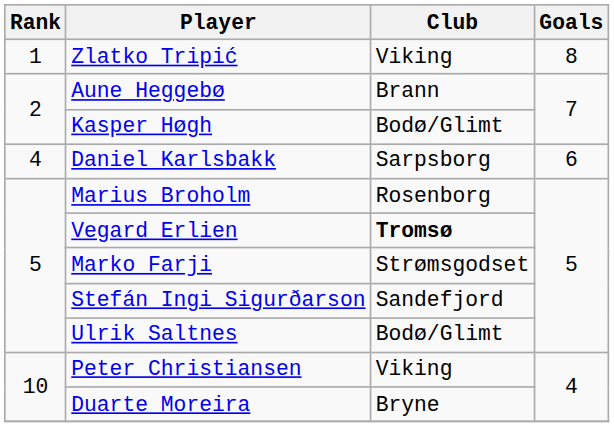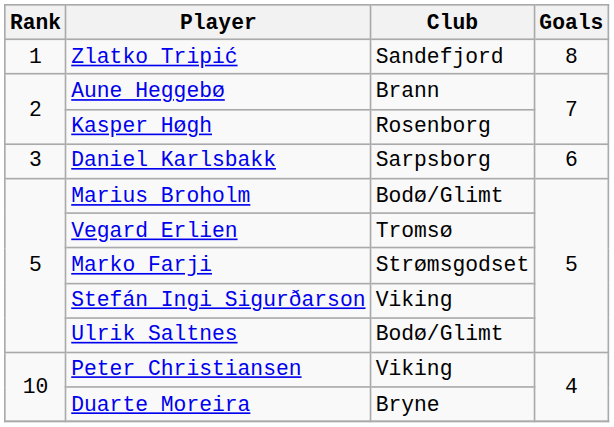 <table class="wikitable" style="text-align:center">
 <tr>
 <th>Rank</th>
 <th>Player</th>
 <th>Club</th>
 <th>Goals</th>
 </tr>
 <tr>
 <td>1</td>
 <td align=left> <a href='#'>Zlatko Tripić</a></td>
-<td align=left>Viking</td>
+<td align=left>Sandefjord</td>
 <td>8</td>
 </tr>
 <tr>
 <td rowspan=2>2</td>
 <td align=left> <a href='#'>Aune Heggebø</a></td>
 <td align=left>Brann</td>
 <td rowspan=2>7</td>
 </tr>
 <tr>
 <td align=left> <a href='#'>Kasper Høgh</a></td>
-<td align=left>Bodø/Glimt</td>
+<td align=left>Rosenborg</td>
 </tr>
 <tr>
-<td rowspan=1>4</td>
+<td rowspan=1>3</td>
 <td align=left> <a href='#'>Daniel Karlsbakk</a></td>
 <td align=left>Sarpsborg</td>
 <td rowspan=1>6</td>
 </tr>
 <tr>
 <td rowspan=5>5</td>
 <td align=left> <a href='#'>Marius Broholm</a></td>
-<td align=left>Rosenborg</td>
+<td align=left>Bodø/Glimt</td>
 <td rowspan=5>5</td>
 </tr>
 <tr>
 <td align=left> <a href='#'>Vegard Erlien</a></td>
-<td align=left><strong>Tromsø</strong></td>
+<td align=left>Tromsø</td>
 </tr>
 <tr>
 <td align=left> <a href='#'>Marko Farji</a></td>
 <td align=left>Strømsgodset</td>
 </tr>
 <tr>
 <td align=left> <a href='#'>Stefán Ingi Sigurðarson</a></td>
-<td align=left>Sandefjord</td>
+<td align=left>Viking</td>
 </tr>
 <tr>
 <td align=left> <a href='#'>Ulrik Saltnes</a></td>
 <td align=left>Bodø/Glimt</td>
 </tr>
 <tr>
 <td rowspan=2>10</td>
 <td align=left> <a href='#'>Peter Christiansen</a></td>
 <td align=left>Viking</td>
 <td rowspan=2>4</td>
 </tr>
 <tr>
 <td align=left> <a href='#'>Duarte Moreira</a></td>
 <td align=left>Bryne</td>
 </tr>
 <tr>
 </tr>
 </table>
